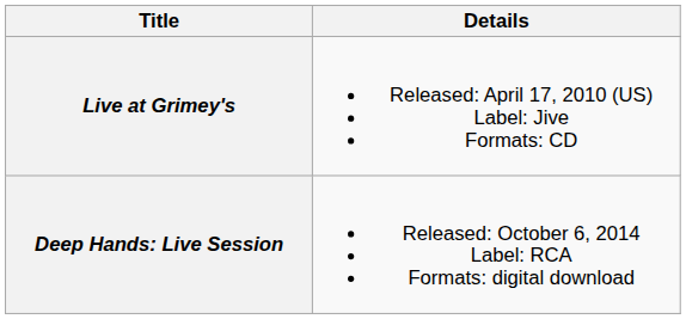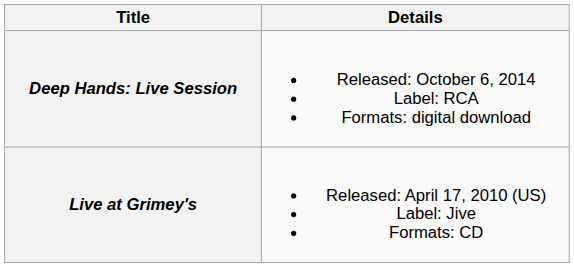 <table class="wikitable plainrowheaders" style="text-align:center;">
 <tr>
 <th scope="col" style="width:15em;">Title</th>
 <th scope="col" style="width:18em;">Details</th>
 </tr>
 <tr>
+<th scope="row"><em>Deep Hands: Live Session</em></th>
+<td><br><ul><li>Released: October 6, 2014</li><li>Label: RCA</li><li>Formats: digital download</li></ul></td>
+</tr>
+<tr>
 <th scope="row"><em>Live at Grimey's</em></th>
 <td><br><ul><li>Released: April 17, 2010 <span>(US)</span></li><li>Label: Jive</li><li>Formats: CD</li></ul></td>
 </tr>
-<tr>
-<th scope="row"><em>Deep Hands: Live Session</em></th>
-<td><br><ul><li>Released: October 6, 2014</li><li>Label: RCA</li><li>Formats: digital download</li></ul></td>
-</tr>
 </table>
